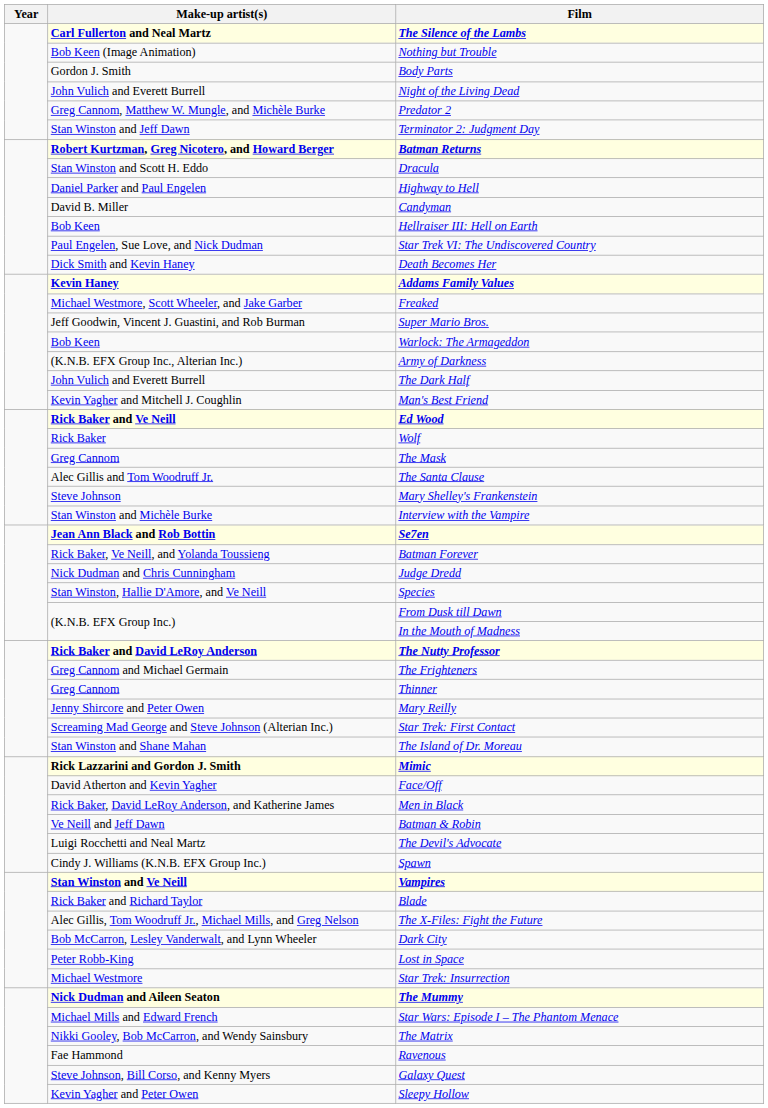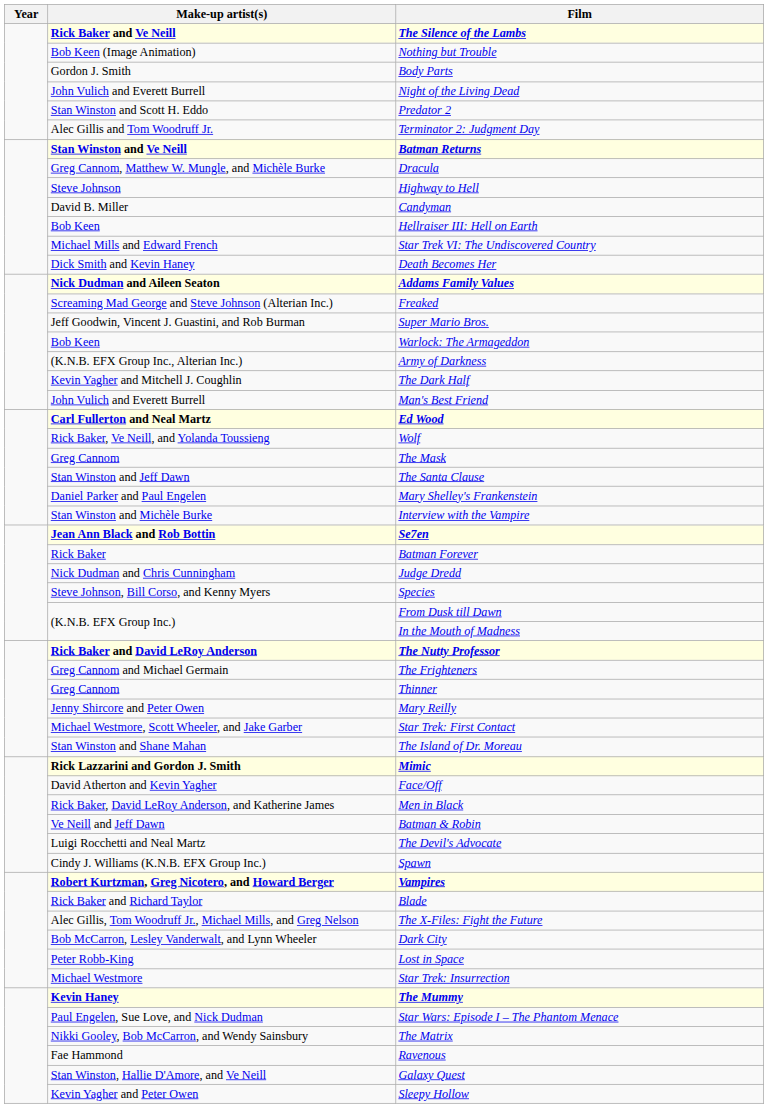 <table class="wikitable" width="1000px" border="1" cellpadding="5" cellspacing="0" align="centre">
 <tr>
 <th width="50px">Year</th>
 <th width="450px">Make-up artist(s)</th>
 <th>Film</th>
 </tr>
 <tr>
 <td rowspan=6></td>
-<td style="background:lightyellow"><strong><a href='#'>Carl Fullerton</a> and Neal Martz</strong></td>
+<td style="background:lightyellow"><strong><a href='#'>Rick Baker</a> and <a href='#'>Ve Neill</a></strong></td>
 <td style="background:lightyellow"><strong><em><a href='#'>The Silence of the Lambs</a></em></strong></td>
 </tr>
 <tr>
 <td><a href='#'>Bob Keen</a> (Image Animation)</td>
 <td><em><a href='#'>Nothing but Trouble</a></em></td>
 </tr>
 <tr>
 <td>Gordon J. Smith</td>
 <td><em><a href='#'>Body Parts</a></em></td>
 </tr>
 <tr>
 <td><a href='#'>John Vulich</a> and Everett Burrell</td>
 <td><em><a href='#'>Night of the Living Dead</a></em></td>
 </tr>
 <tr>
-<td><a href='#'>Greg Cannom</a>, <a href='#'>Matthew W. Mungle</a>, and <a href='#'>Michèle Burke</a></td>
+<td><a href='#'>Stan Winston</a> and Scott H. Eddo</td>
 <td><em><a href='#'>Predator 2</a></em></td>
 </tr>
 <tr>
-<td><a href='#'>Stan Winston</a> and <a href='#'>Jeff Dawn</a></td>
+<td>Alec Gillis and <a href='#'>Tom Woodruff Jr.</a></td>
 <td><em><a href='#'>Terminator 2: Judgment Day</a></em></td>
 </tr>
 <tr>
 <td rowspan=7></td>
-<td style="background:lightyellow"><strong><a href='#'>Robert Kurtzman</a>, <a href='#'>Greg Nicotero</a>, and <a href='#'>Howard Berger</a></strong></td>
+<td style="background:lightyellow"><strong><a href='#'>Stan Winston</a> and <a href='#'>Ve Neill</a></strong></td>
 <td style="background:lightyellow"><strong><em><a href='#'>Batman Returns</a></em></strong></td>
 </tr>
 <tr>
-<td><a href='#'>Stan Winston</a> and Scott H. Eddo</td>
+<td><a href='#'>Greg Cannom</a>, <a href='#'>Matthew W. Mungle</a>, and <a href='#'>Michèle Burke</a></td>
 <td><em><a href='#'>Dracula</a></em></td>
 </tr>
 <tr>
-<td><a href='#'>Daniel Parker</a> and <a href='#'>Paul Engelen</a></td>
+<td><a href='#'>Steve Johnson</a></td>
 <td><em><a href='#'>Highway to Hell</a></em></td>
 </tr>
 <tr>
 <td>David B. Miller</td>
 <td><em><a href='#'>Candyman</a></em></td>
 </tr>
 <tr>
 <td><a href='#'>Bob Keen</a></td>
 <td><em><a href='#'>Hellraiser III: Hell on Earth</a></em></td>
 </tr>
 <tr>
-<td><a href='#'>Paul Engelen</a>, Sue Love, and <a href='#'>Nick Dudman</a></td>
+<td><a href='#'>Michael Mills</a> and <a href='#'>Edward French</a></td>
 <td><em><a href='#'>Star Trek VI: The Undiscovered Country</a></em></td>
 </tr>
 <tr>
 <td><a href='#'>Dick Smith</a> and <a href='#'>Kevin Haney</a></td>
 <td><em><a href='#'>Death Becomes Her</a></em></td>
 </tr>
 <tr>
 <td rowspan=7></td>
-<td style="background:lightyellow"><strong><a href='#'>Kevin Haney</a></strong></td>
+<td style="background:lightyellow"><strong><a href='#'>Nick Dudman</a> and Aileen Seaton</strong></td>
 <td style="background:lightyellow"><strong><em><a href='#'>Addams Family Values</a></em></strong></td>
 </tr>
 <tr>
-<td><a href='#'>Michael Westmore</a>, <a href='#'>Scott Wheeler</a>, and <a href='#'>Jake Garber</a></td>
+<td><a href='#'>Screaming Mad George</a> and <a href='#'>Steve Johnson</a> (Alterian Inc.)</td>
 <td><em><a href='#'>Freaked</a></em></td>
 </tr>
 <tr>
 <td>Jeff Goodwin, Vincent J. Guastini, and Rob Burman</td>
 <td><em><a href='#'>Super Mario Bros.</a></em></td>
 </tr>
 <tr>
 <td><a href='#'>Bob Keen</a></td>
 <td><em><a href='#'>Warlock: The Armageddon</a></em></td>
 </tr>
 <tr>
 <td>(K.N.B. EFX Group Inc., Alterian Inc.)</td>
 <td><em><a href='#'>Army of Darkness</a></em></td>
 </tr>
 <tr>
-<td><a href='#'>John Vulich</a> and Everett Burrell</td>
+<td><a href='#'>Kevin Yagher</a> and Mitchell J. Coughlin</td>
 <td><em><a href='#'>The Dark Half</a></em></td>
 </tr>
 <tr>
-<td><a href='#'>Kevin Yagher</a> and Mitchell J. Coughlin</td>
+<td><a href='#'>John Vulich</a> and Everett Burrell</td>
 <td><em><a href='#'>Man's Best Friend</a></em></td>
 </tr>
 <tr>
 <td rowspan=6></td>
-<td style="background:lightyellow"><strong><a href='#'>Rick Baker</a> and <a href='#'>Ve Neill</a></strong></td>
+<td style="background:lightyellow"><strong><a href='#'>Carl Fullerton</a> and Neal Martz</strong></td>
 <td style="background:lightyellow"><strong><em><a href='#'>Ed Wood</a></em></strong></td>
 </tr>
 <tr>
-<td><a href='#'>Rick Baker</a></td>
+<td><a href='#'>Rick Baker</a>, <a href='#'>Ve Neill</a>, and <a href='#'>Yolanda Toussieng</a></td>
 <td><em><a href='#'>Wolf</a></em></td>
 </tr>
 <tr>
 <td><a href='#'>Greg Cannom</a></td>
 <td><em><a href='#'>The Mask</a></em></td>
 </tr>
 <tr>
-<td>Alec Gillis and <a href='#'>Tom Woodruff Jr.</a></td>
+<td><a href='#'>Stan Winston</a> and <a href='#'>Jeff Dawn</a></td>
 <td><em><a href='#'>The Santa Clause</a></em></td>
 </tr>
 <tr>
-<td><a href='#'>Steve Johnson</a></td>
+<td><a href='#'>Daniel Parker</a> and <a href='#'>Paul Engelen</a></td>
 <td><em><a href='#'>Mary Shelley's Frankenstein</a></em></td>
 </tr>
 <tr>
 <td><a href='#'>Stan Winston</a> and <a href='#'>Michèle Burke</a></td>
 <td><em><a href='#'>Interview with the Vampire</a></em></td>
 </tr>
 <tr>
 <td rowspan=6></td>
 <td style="background:lightyellow"><strong><a href='#'>Jean Ann Black</a> and <a href='#'>Rob Bottin</a></strong></td>
 <td style="background:lightyellow"><strong><em><a href='#'>Se7en</a></em></strong></td>
 </tr>
 <tr>
-<td><a href='#'>Rick Baker</a>, <a href='#'>Ve Neill</a>, and <a href='#'>Yolanda Toussieng</a></td>
+<td><a href='#'>Rick Baker</a></td>
 <td><em><a href='#'>Batman Forever</a></em></td>
 </tr>
 <tr>
 <td><a href='#'>Nick Dudman</a> and <a href='#'>Chris Cunningham</a></td>
 <td><em><a href='#'>Judge Dredd</a></em></td>
 </tr>
 <tr>
-<td><a href='#'>Stan Winston</a>, <a href='#'>Hallie D'Amore</a>, and <a href='#'>Ve Neill</a></td>
+<td><a href='#'>Steve Johnson</a>, <a href='#'>Bill Corso</a>, and Kenny Myers</td>
 <td><em><a href='#'>Species</a></em></td>
 </tr>
 <tr>
 <td rowspan=2>(K.N.B. EFX Group Inc.)</td>
 <td><em><a href='#'>From Dusk till Dawn</a></em></td>
 </tr>
 <tr>
 <td><em><a href='#'>In the Mouth of Madness</a></em></td>
 </tr>
 <tr>
 <td rowspan=6></td>
 <td style="background:lightyellow"><strong><a href='#'>Rick Baker</a> and <a href='#'>David LeRoy Anderson</a></strong></td>
 <td style="background:lightyellow"><strong><em><a href='#'>The Nutty Professor</a></em></strong></td>
 </tr>
 <tr>
 <td><a href='#'>Greg Cannom</a> and Michael Germain</td>
 <td><em><a href='#'>The Frighteners</a></em></td>
 </tr>
 <tr>
 <td><a href='#'>Greg Cannom</a></td>
 <td><em><a href='#'>Thinner</a></em></td>
 </tr>
 <tr>
 <td><a href='#'>Jenny Shircore</a> and <a href='#'>Peter Owen</a></td>
 <td><em><a href='#'>Mary Reilly</a></em></td>
 </tr>
 <tr>
-<td><a href='#'>Screaming Mad George</a> and <a href='#'>Steve Johnson</a> (Alterian Inc.)</td>
+<td><a href='#'>Michael Westmore</a>, <a href='#'>Scott Wheeler</a>, and <a href='#'>Jake Garber</a></td>
 <td><em><a href='#'>Star Trek: First Contact</a></em></td>
 </tr>
 <tr>
 <td><a href='#'>Stan Winston</a> and <a href='#'>Shane Mahan</a></td>
 <td><em><a href='#'>The Island of Dr. Moreau</a></em></td>
 </tr>
 <tr>
 <td rowspan=6></td>
 <td style="background:lightyellow"><strong>Rick Lazzarini and Gordon J. Smith</strong></td>
 <td style="background:lightyellow"><strong><em><a href='#'>Mimic</a></em></strong></td>
 </tr>
 <tr>
 <td>David Atherton and <a href='#'>Kevin Yagher</a></td>
 <td><em><a href='#'>Face/Off</a></em></td>
 </tr>
 <tr>
 <td><a href='#'>Rick Baker</a>, <a href='#'>David LeRoy Anderson</a>, and Katherine James</td>
 <td><em><a href='#'>Men in Black</a></em></td>
 </tr>
 <tr>
 <td><a href='#'>Ve Neill</a> and <a href='#'>Jeff Dawn</a></td>
 <td><em><a href='#'>Batman & Robin</a></em></td>
 </tr>
 <tr>
 <td>Luigi Rocchetti and Neal Martz</td>
 <td><em><a href='#'>The Devil's Advocate</a></em></td>
 </tr>
 <tr>
 <td>Cindy J. Williams (K.N.B. EFX Group Inc.)</td>
 <td><em><a href='#'>Spawn</a></em></td>
 </tr>
 <tr>
 <td rowspan=6></td>
-<td style="background:lightyellow"><strong><a href='#'>Stan Winston</a> and <a href='#'>Ve Neill</a></strong></td>
+<td style="background:lightyellow"><strong><a href='#'>Robert Kurtzman</a>, <a href='#'>Greg Nicotero</a>, and <a href='#'>Howard Berger</a></strong></td>
 <td style="background:lightyellow"><strong><em><a href='#'>Vampires</a></em></strong></td>
 </tr>
 <tr>
 <td><a href='#'>Rick Baker</a> and <a href='#'>Richard Taylor</a></td>
 <td><em><a href='#'>Blade</a></em></td>
 </tr>
 <tr>
 <td>Alec Gillis, <a href='#'>Tom Woodruff Jr.</a>, <a href='#'>Michael Mills</a>, and <a href='#'>Greg Nelson</a></td>
 <td><em><a href='#'>The X-Files: Fight the Future</a></em></td>
 </tr>
 <tr>
 <td><a href='#'>Bob McCarron</a>, <a href='#'>Lesley Vanderwalt</a>, and Lynn Wheeler</td>
 <td><em><a href='#'>Dark City</a></em></td>
 </tr>
 <tr>
 <td><a href='#'>Peter Robb-King</a></td>
 <td><em><a href='#'>Lost in Space</a></em></td>
 </tr>
 <tr>
 <td><a href='#'>Michael Westmore</a></td>
 <td><em><a href='#'>Star Trek: Insurrection</a></em></td>
 </tr>
 <tr>
 <td rowspan=6></td>
-<td style="background:lightyellow"><strong><a href='#'>Nick Dudman</a> and Aileen Seaton</strong></td>
+<td style="background:lightyellow"><strong><a href='#'>Kevin Haney</a></strong></td>
 <td style="background:lightyellow"><strong><em><a href='#'>The Mummy</a></em></strong></td>
 </tr>
 <tr>
-<td><a href='#'>Michael Mills</a> and <a href='#'>Edward French</a></td>
+<td><a href='#'>Paul Engelen</a>, Sue Love, and <a href='#'>Nick Dudman</a></td>
 <td><em><a href='#'>Star Wars: Episode I – The Phantom Menace</a></em></td>
 </tr>
 <tr>
 <td><a href='#'>Nikki Gooley</a>, <a href='#'>Bob McCarron</a>, and Wendy Sainsbury</td>
 <td><em><a href='#'>The Matrix</a></em></td>
 </tr>
 <tr>
 <td>Fae Hammond</td>
 <td><em><a href='#'>Ravenous</a></em></td>
 </tr>
 <tr>
-<td><a href='#'>Steve Johnson</a>, <a href='#'>Bill Corso</a>, and Kenny Myers</td>
+<td><a href='#'>Stan Winston</a>, <a href='#'>Hallie D'Amore</a>, and <a href='#'>Ve Neill</a></td>
 <td><em><a href='#'>Galaxy Quest</a></em></td>
 </tr>
 <tr>
 <td><a href='#'>Kevin Yagher</a> and <a href='#'>Peter Owen</a></td>
 <td><em><a href='#'>Sleepy Hollow</a></em></td>
 </tr>
 </table>
